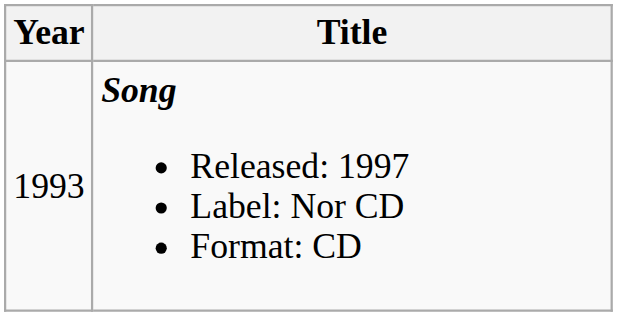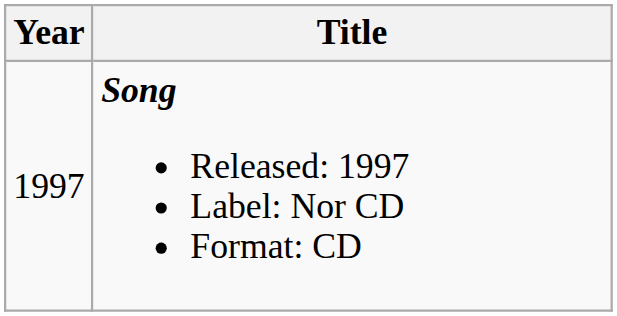 <table class="wikitable">
 <tr>
 <th>Year</th>
 <th style="width:225px;">Title</th>
 </tr>
 <tr>
-<td>1993</td>
+<td>1997</td>
 <td><strong><em>Song</em></strong><br><ul><li>Released: 1997</li><li>Label: Nor CD </li><li>Format: CD</li></ul></td>
 </tr>
 </table>
